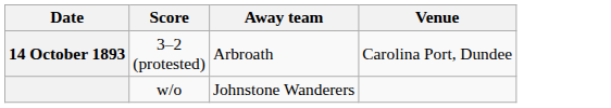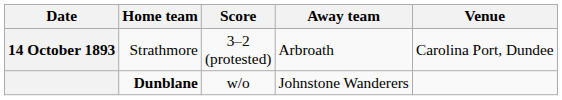 <table class="wikitable football-result-list" style="max-width: 80em; text-align: center">
 <tr>
 <th scope="col">Date</th>
+<th scope="col">Home team</th>
 <th scope="col">Score</th>
 <th scope="col">Away team</th>
 <th scope="col">Venue</th>
 </tr>
 <tr>
 <th scope="row">14 October 1893</th>
+<td align=right>Strathmore</td>
 <td>3–2<br>(protested)</td>
 <td align=left>Arbroath</td>
 <td align=left>Carolina Port, Dundee</td>
 </tr>
 <tr>
 <th scope="row"></th>
+<td align=right><strong>Dunblane</strong></td>
 <td>w/o</td>
 <td align=left>Johnstone Wanderers</td>
 <td></td>
 </tr>
 </table>
